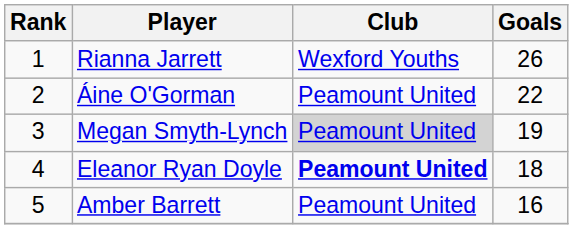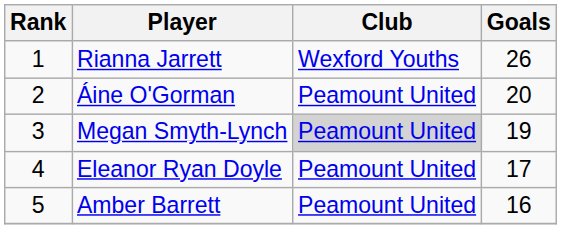 <table class="wikitable sortable" style="text-align:center">
 <tr>
 <th>Rank</th>
 <th>Player</th>
 <th>Club</th>
 <th>Goals</th>
 </tr>
 <tr>
 <td>1</td>
 <td align="left"> <a href='#'>Rianna Jarrett</a></td>
 <td align="left"><a href='#'>Wexford Youths</a></td>
 <td>26</td>
 </tr>
 <tr>
 <td>2</td>
 <td align="left"> <a href='#'>Áine O'Gorman</a></td>
 <td align="left"><a href='#'>Peamount United</a></td>
-<td>22</td>
+<td>20</td>
 </tr>
 <tr>
 <td>3</td>
 <td align="left"> <a href='#'>Megan Smyth-Lynch</a></td>
 <td align="left" style="background: lightgrey;"><a href='#'>Peamount United</a></td>
 <td>19</td>
 </tr>
 <tr>
 <td>4</td>
 <td align="left"> <a href='#'>Eleanor Ryan Doyle</a></td>
-<td align="left"><strong><a href='#'>Peamount United</a></strong></td>
-<td>18</td>
+<td align="left"><a href='#'>Peamount United</a></td>
+<td>17</td>
 </tr>
 <tr>
 <td>5</td>
 <td align="left"> <a href='#'>Amber Barrett</a></td>
 <td align="left"><a href='#'>Peamount United</a></td>
 <td>16</td>
 </tr>
 <tr>
 </tr>
 </table>
